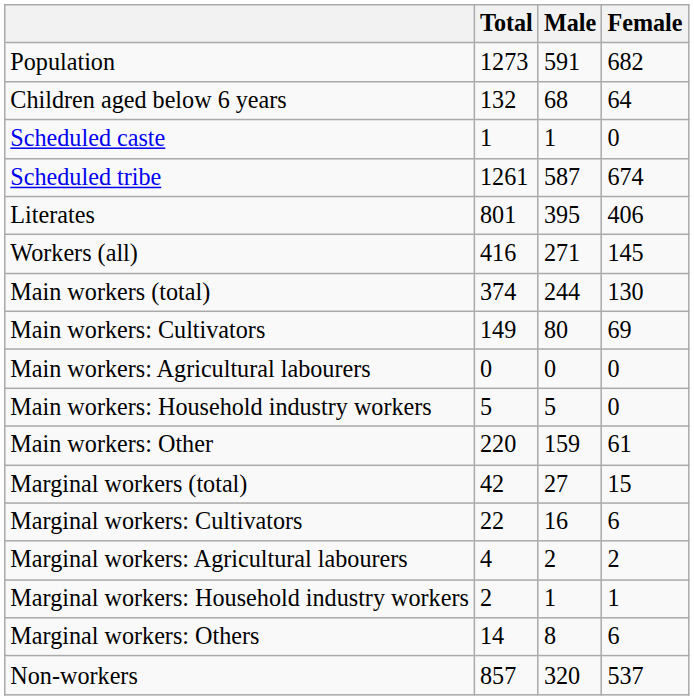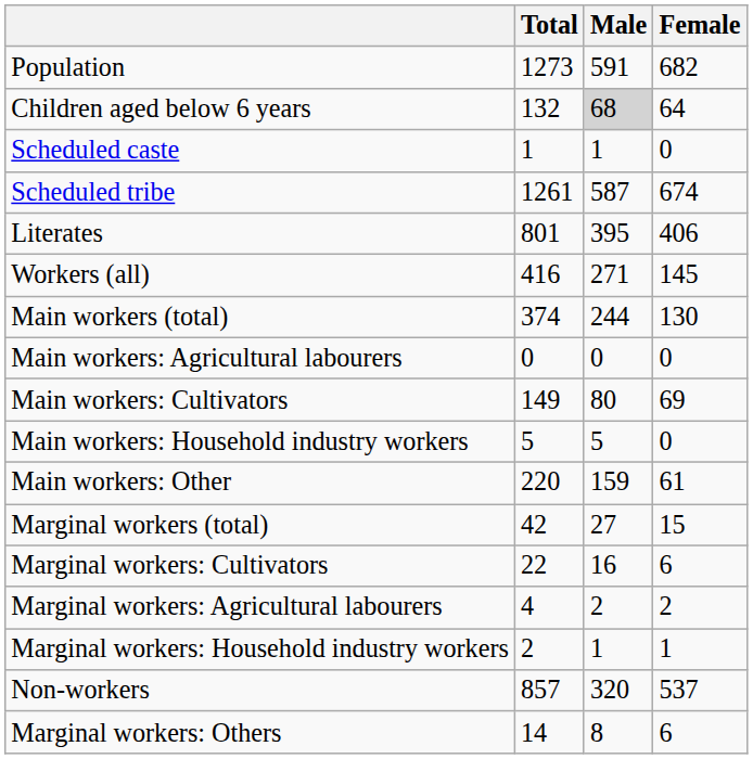 <table class="wikitable sortable">
 <tr>
 <th></th>
 <th>Total</th>
 <th>Male</th>
 <th>Female</th>
 </tr>
 <tr>
 <td>Population</td>
 <td>1273</td>
 <td>591</td>
 <td>682</td>
 </tr>
 <tr>
 <td>Children aged below 6 years</td>
 <td>132</td>
-<td>68</td>
+<td style="background: lightgrey;">68</td>
 <td>64</td>
 </tr>
 <tr>
 <td><a href='#'>Scheduled caste</a></td>
 <td>1</td>
 <td>1</td>
 <td>0</td>
 </tr>
 <tr>
 <td><a href='#'>Scheduled tribe</a></td>
 <td>1261</td>
 <td>587</td>
 <td>674</td>
 </tr>
 <tr>
 <td>Literates</td>
 <td>801</td>
 <td>395</td>
 <td>406</td>
 </tr>
 <tr>
 <td>Workers (all)</td>
 <td>416</td>
 <td>271</td>
 <td>145</td>
 </tr>
 <tr>
 <td>Main workers (total)</td>
 <td>374</td>
 <td>244</td>
 <td>130</td>
 </tr>
 <tr>
+<td>Main workers: Agricultural labourers</td>
+<td>0</td>
+<td>0</td>
+<td>0</td>
+</tr>
+<tr>
 <td>Main workers: Cultivators</td>
 <td>149</td>
 <td>80</td>
 <td>69</td>
-</tr>
-<tr>
-<td>Main workers: Agricultural labourers</td>
-<td>0</td>
-<td>0</td>
-<td>0</td>
 </tr>
 <tr>
 <td>Main workers: Household industry workers</td>
 <td>5</td>
 <td>5</td>
 <td>0</td>
 </tr>
 <tr>
 <td>Main workers: Other</td>
 <td>220</td>
 <td>159</td>
 <td>61</td>
 </tr>
 <tr>
 <td>Marginal workers (total)</td>
 <td>42</td>
 <td>27</td>
 <td>15</td>
 </tr>
 <tr>
 <td>Marginal workers: Cultivators</td>
 <td>22</td>
 <td>16</td>
 <td>6</td>
 </tr>
 <tr>
 <td>Marginal workers: Agricultural labourers</td>
 <td>4</td>
 <td>2</td>
 <td>2</td>
 </tr>
 <tr>
 <td>Marginal workers: Household industry workers</td>
 <td>2</td>
 <td>1</td>
 <td>1</td>
 </tr>
 <tr>
+<td>Non-workers</td>
+<td>857</td>
+<td>320</td>
+<td>537</td>
+</tr>
+<tr>
 <td>Marginal workers: Others</td>
 <td>14</td>
 <td>8</td>
 <td>6</td>
 </tr>
-<tr>
-<td>Non-workers</td>
-<td>857</td>
-<td>320</td>
-<td>537</td>
-</tr>
 </table>
